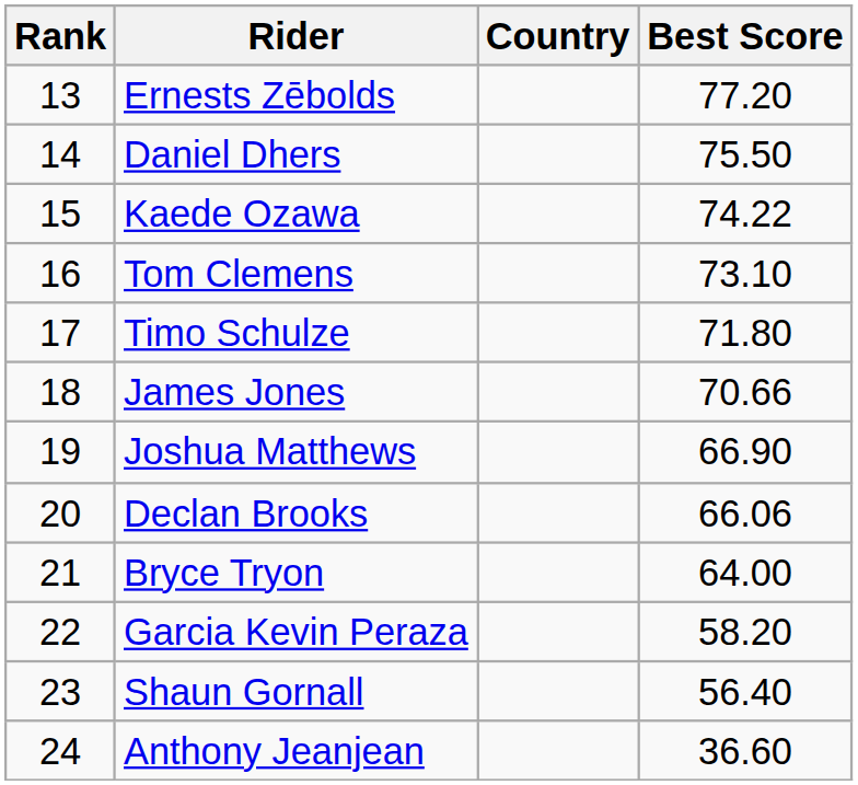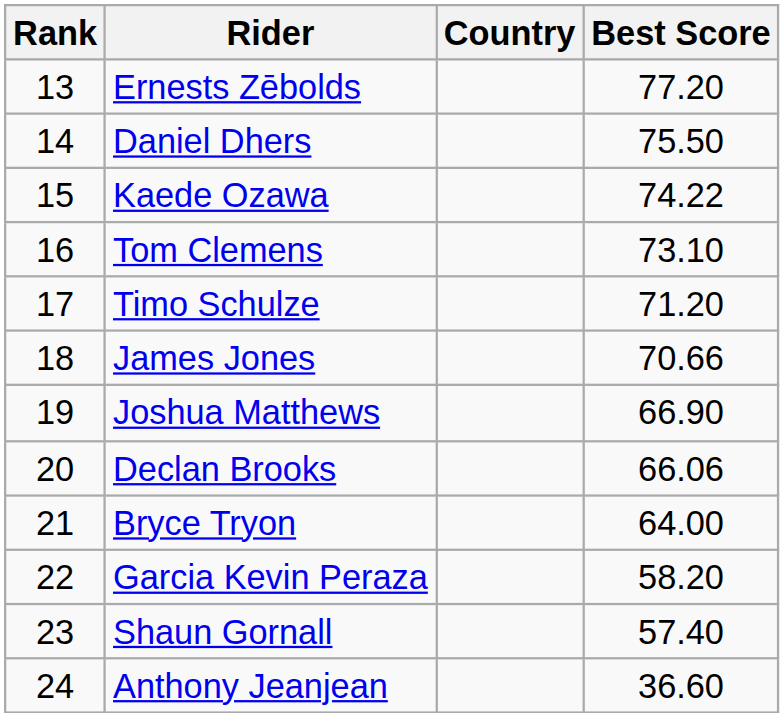 <table class="wikitable sortable" style="font-size:95%; text-align:center;">
 <tr>
 <th>Rank</th>
 <th>Rider</th>
 <th>Country</th>
 <th>Best  Score</th>
 </tr>
 <tr>
 <td>13</td>
 <td align=left><a href='#'>Ernests Zēbolds</a></td>
 <td align=left></td>
 <td>77.20</td>
 </tr>
 <tr>
 <td>14</td>
 <td align=left><a href='#'>Daniel Dhers</a></td>
 <td align=left></td>
 <td>75.50</td>
 </tr>
 <tr>
 <td>15</td>
 <td align=left><a href='#'>Kaede Ozawa</a></td>
 <td align=left></td>
 <td>74.22</td>
 </tr>
 <tr>
 <td>16</td>
 <td align=left><a href='#'>Tom Clemens</a></td>
 <td align=left></td>
 <td>73.10</td>
 </tr>
 <tr>
 <td>17</td>
 <td align=left><a href='#'>Timo Schulze</a></td>
 <td align=left></td>
-<td>71.80</td>
+<td>71.20</td>
 </tr>
 <tr>
 <td>18</td>
 <td align=left><a href='#'>James Jones</a></td>
 <td align=left></td>
 <td>70.66</td>
 </tr>
 <tr>
 <td>19</td>
 <td align=left><a href='#'>Joshua Matthews</a></td>
 <td align=left></td>
 <td>66.90</td>
 </tr>
 <tr>
 <td>20</td>
 <td align=left><a href='#'>Declan Brooks</a></td>
 <td align=left></td>
 <td>66.06</td>
 </tr>
 <tr>
 <td>21</td>
 <td align=left><a href='#'>Bryce Tryon</a></td>
 <td align=left></td>
 <td>64.00</td>
 </tr>
 <tr>
 <td>22</td>
 <td align=left><a href='#'>Garcia Kevin  Peraza</a></td>
 <td align=left></td>
 <td>58.20</td>
 </tr>
 <tr>
 <td>23</td>
 <td align=left><a href='#'>Shaun Gornall</a></td>
 <td align=left></td>
-<td>56.40</td>
+<td>57.40</td>
 </tr>
 <tr>
 <td>24</td>
 <td align=left><a href='#'>Anthony Jeanjean</a></td>
 <td align=left></td>
 <td>36.60</td>
 </tr>
 </table>
